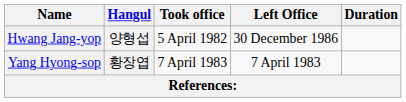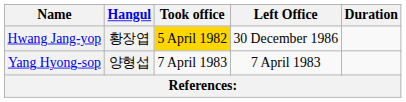 <table class="wikitable sortable">
 <tr>
 <th>Name</th>
 <th class="unsortable"><a href='#'>Hangul</a></th>
 <th>Took office</th>
 <th>Left Office</th>
 <th>Duration</th>
 </tr>
 <tr>
 <th align="center" scope="row" style="font-weight:normal;"><a href='#'>Hwang Jang-yop</a></th>
-<th align="center" scope="row" style="font-weight:normal;">양형섭</th>
-<td align="center">5 April 1982</td>
+<th align="center" scope="row" style="font-weight:normal;">황장엽</th>
+<td align="center" style="background: gold;">5 April 1982</td>
 <td align="center">30 December 1986</td>
 <td align="center"></td>
 </tr>
 <tr>
 <th align="center" scope="row" style="font-weight:normal;"><a href='#'>Yang Hyong-sop</a></th>
-<th align="center" scope="row" style="font-weight:normal;">황장엽</th>
+<th align="center" scope="row" style="font-weight:normal;">양형섭</th>
 <td align="center">7 April 1983</td>
 <td align="center">7 April 1983</td>
 <td align="center"></td>
 </tr>
 <tr>
 <th colspan="6" unsortable><strong>References:</strong><br></th>
 </tr>
 </table>
